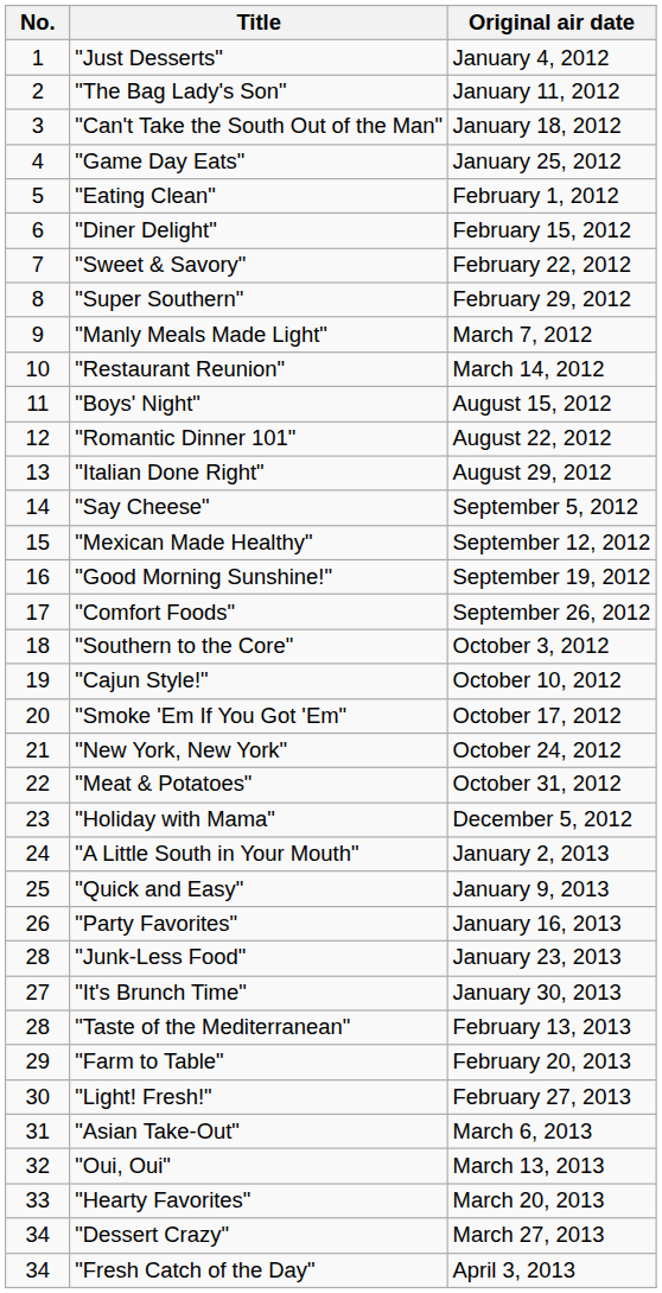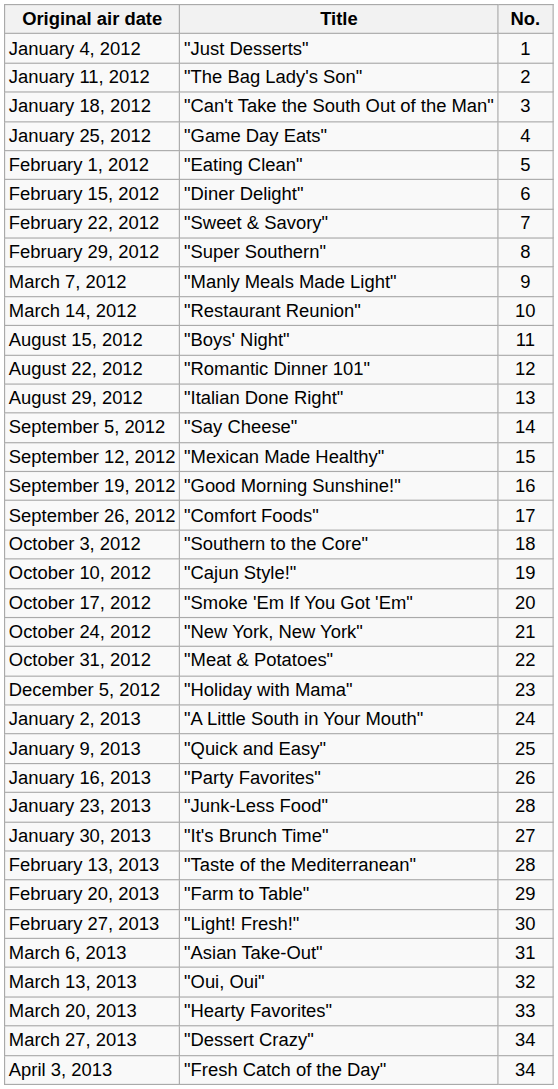 <table class="wikitable">
 <tr>
+<th align="left" valign="top">Original air date</th>
+<th align="left" valign="top">Title</th>
 <th align="center" valign="top" width="40">No.</th>
-<th align="left" valign="top">Title</th>
-<th align="left" valign="top">Original air date</th>
 </tr>
 <tr>
+<td align="left" valign="top">January 4, 2012</td>
+<td align="left" valign="top">"Just Desserts"</td>
 <td align="center" valign="top">1</td>
-<td align="left" valign="top">"Just Desserts"</td>
-<td align="left" valign="top">January 4, 2012</td>
 </tr>
 <tr>
+<td align="left" valign="top">January 11, 2012</td>
+<td align="left" valign="top">"The Bag Lady's Son"</td>
 <td align="center" valign="top">2</td>
-<td align="left" valign="top">"The Bag Lady's Son"</td>
-<td align="left" valign="top">January 11, 2012</td>
 </tr>
 <tr>
+<td align="left" valign="top">January 18, 2012</td>
+<td align="left" valign="top">"Can't Take the South Out of the Man"</td>
 <td align="center" valign="top">3</td>
-<td align="left" valign="top">"Can't Take the South Out of the Man"</td>
-<td align="left" valign="top">January 18, 2012</td>
 </tr>
 <tr>
+<td align="left" valign="top">January 25, 2012</td>
+<td align="left" valign="top">"Game Day Eats"</td>
 <td align="center" valign="top">4</td>
-<td align="left" valign="top">"Game Day Eats"</td>
-<td align="left" valign="top">January 25, 2012</td>
 </tr>
 <tr>
+<td align="left" valign="top">February 1, 2012</td>
+<td align="left" valign="top">"Eating Clean"</td>
 <td align="center" valign="top">5</td>
-<td align="left" valign="top">"Eating Clean"</td>
-<td align="left" valign="top">February 1, 2012</td>
 </tr>
 <tr>
+<td align="left" valign="top">February 15, 2012</td>
+<td align="left" valign="top">"Diner Delight"</td>
 <td align="center" valign="top">6</td>
-<td align="left" valign="top">"Diner Delight"</td>
-<td align="left" valign="top">February 15, 2012</td>
 </tr>
 <tr>
+<td align="left" valign="top">February 22, 2012</td>
+<td align="left" valign="top">"Sweet & Savory"</td>
 <td align="center" valign="top">7</td>
-<td align="left" valign="top">"Sweet & Savory"</td>
-<td align="left" valign="top">February 22, 2012</td>
 </tr>
 <tr>
+<td align="left" valign="top">February 29, 2012</td>
+<td align="left" valign="top">"Super Southern"</td>
 <td align="center" valign="top">8</td>
-<td align="left" valign="top">"Super Southern"</td>
-<td align="left" valign="top">February 29, 2012</td>
 </tr>
 <tr>
+<td align="left" valign="top">March 7, 2012</td>
+<td align="left" valign="top">"Manly Meals Made Light"</td>
 <td align="center" valign="top">9</td>
-<td align="left" valign="top">"Manly Meals Made Light"</td>
-<td align="left" valign="top">March 7, 2012</td>
 </tr>
 <tr>
+<td align="left" valign="top">March 14, 2012</td>
+<td align="left" valign="top">"Restaurant Reunion"</td>
 <td align="center" valign="top">10</td>
-<td align="left" valign="top">"Restaurant Reunion"</td>
-<td align="left" valign="top">March 14, 2012</td>
 </tr>
 <tr>
+<td align="left" valign="top">August 15, 2012</td>
+<td align="left" valign="top">"Boys' Night"</td>
 <td align="center" valign="top">11</td>
-<td align="left" valign="top">"Boys' Night"</td>
-<td align="left" valign="top">August 15, 2012</td>
 </tr>
 <tr>
+<td align="left" valign="top">August 22, 2012</td>
+<td align="left" valign="top">"Romantic Dinner 101"</td>
 <td align="center" valign="top">12</td>
-<td align="left" valign="top">"Romantic Dinner 101"</td>
-<td align="left" valign="top">August 22, 2012</td>
 </tr>
 <tr>
+<td align="left" valign="top">August 29, 2012</td>
+<td align="left" valign="top">"Italian Done Right"</td>
 <td align="center" valign="top">13</td>
-<td align="left" valign="top">"Italian Done Right"</td>
-<td align="left" valign="top">August 29, 2012</td>
 </tr>
 <tr>
+<td align="left" valign="top">September 5, 2012</td>
+<td align="left" valign="top">"Say Cheese"</td>
 <td align="center" valign="top">14</td>
-<td align="left" valign="top">"Say Cheese"</td>
-<td align="left" valign="top">September 5, 2012</td>
 </tr>
 <tr>
+<td align="left" valign="top">September 12, 2012</td>
+<td align="left" valign="top">"Mexican Made Healthy"</td>
 <td align="center" valign="top">15</td>
-<td align="left" valign="top">"Mexican Made Healthy"</td>
-<td align="left" valign="top">September 12, 2012</td>
 </tr>
 <tr>
+<td align="left" valign="top">September 19, 2012</td>
+<td align="left" valign="top">"Good Morning Sunshine!"</td>
 <td align="center" valign="top">16</td>
-<td align="left" valign="top">"Good Morning Sunshine!"</td>
-<td align="left" valign="top">September 19, 2012</td>
 </tr>
 <tr>
+<td align="left" valign="top">September 26, 2012</td>
+<td align="left" valign="top">"Comfort Foods"</td>
 <td align="center" valign="top">17</td>
-<td align="left" valign="top">"Comfort Foods"</td>
-<td align="left" valign="top">September 26, 2012</td>
 </tr>
 <tr>
+<td align="left" valign="top">October 3, 2012</td>
+<td align="left" valign="top">"Southern to the Core"</td>
 <td align="center" valign="top">18</td>
-<td align="left" valign="top">"Southern to the Core"</td>
-<td align="left" valign="top">October 3, 2012</td>
 </tr>
 <tr>
+<td align="left" valign="top">October 10, 2012</td>
+<td align="left" valign="top">"Cajun Style!"</td>
 <td align="center" valign="top">19</td>
-<td align="left" valign="top">"Cajun Style!"</td>
-<td align="left" valign="top">October 10, 2012</td>
 </tr>
 <tr>
+<td align="left" valign="top">October 17, 2012</td>
+<td align="left" valign="top">"Smoke 'Em If You Got 'Em"</td>
 <td align="center" valign="top">20</td>
-<td align="left" valign="top">"Smoke 'Em If You Got 'Em"</td>
-<td align="left" valign="top">October 17, 2012</td>
 </tr>
 <tr>
+<td align="left" valign="top">October 24, 2012</td>
+<td align="left" valign="top">"New York, New York"</td>
 <td align="center" valign="top">21</td>
-<td align="left" valign="top">"New York, New York"</td>
-<td align="left" valign="top">October 24, 2012</td>
 </tr>
 <tr>
+<td align="left" valign="top">October 31, 2012</td>
+<td align="left" valign="top">"Meat & Potatoes"</td>
 <td align="center" valign="top">22</td>
-<td align="left" valign="top">"Meat & Potatoes"</td>
-<td align="left" valign="top">October 31, 2012</td>
 </tr>
 <tr>
+<td align="left" valign="top">December 5, 2012</td>
+<td align="left" valign="top">"Holiday with Mama"</td>
 <td align="center" valign="top">23</td>
-<td align="left" valign="top">"Holiday with Mama"</td>
-<td align="left" valign="top">December 5, 2012</td>
 </tr>
 <tr>
+<td align="left" valign="top">January 2, 2013</td>
+<td align="left" valign="top">"A Little South in Your Mouth"</td>
 <td align="center" valign="top">24</td>
-<td align="left" valign="top">"A Little South in Your Mouth"</td>
-<td align="left" valign="top">January 2, 2013</td>
 </tr>
 <tr>
+<td align="left" valign="top">January 9, 2013</td>
+<td align="left" valign="top">"Quick and Easy"</td>
 <td align="center" valign="top">25</td>
-<td align="left" valign="top">"Quick and Easy"</td>
-<td align="left" valign="top">January 9, 2013</td>
 </tr>
 <tr>
+<td align="left" valign="top">January 16, 2013</td>
+<td align="left" valign="top">"Party Favorites"</td>
 <td align="center" valign="top">26</td>
-<td align="left" valign="top">"Party Favorites"</td>
-<td align="left" valign="top">January 16, 2013</td>
 </tr>
 <tr>
+<td align="left" valign="top">January 23, 2013</td>
+<td align="left" valign="top">"Junk-Less Food"</td>
 <td align="center" valign="top">28</td>
-<td align="left" valign="top">"Junk-Less Food"</td>
-<td align="left" valign="top">January 23, 2013</td>
 </tr>
 <tr>
+<td align="left" valign="top">January 30, 2013</td>
+<td align="left" valign="top">"It's Brunch Time"</td>
 <td align="center" valign="top">27</td>
-<td align="left" valign="top">"It's Brunch Time"</td>
-<td align="left" valign="top">January 30, 2013</td>
 </tr>
 <tr>
+<td align="left" valign="top">February 13, 2013</td>
+<td align="left" valign="top">"Taste of the Mediterranean"</td>
 <td align="center" valign="top">28</td>
-<td align="left" valign="top">"Taste of the Mediterranean"</td>
-<td align="left" valign="top">February 13, 2013</td>
 </tr>
 <tr>
+<td align="left" valign="top">February 20, 2013</td>
+<td align="left" valign="top">"Farm to Table"</td>
 <td align="center" valign="top">29</td>
-<td align="left" valign="top">"Farm to Table"</td>
-<td align="left" valign="top">February 20, 2013</td>
 </tr>
 <tr>
+<td align="left" valign="top">February 27, 2013</td>
+<td align="left" valign="top">"Light! Fresh!"</td>
 <td align="center" valign="top">30</td>
-<td align="left" valign="top">"Light! Fresh!"</td>
-<td align="left" valign="top">February 27, 2013</td>
 </tr>
 <tr>
+<td align="left" valign="top">March 6, 2013</td>
+<td align="left" valign="top">"Asian Take-Out"</td>
 <td align="center" valign="top">31</td>
-<td align="left" valign="top">"Asian Take-Out"</td>
-<td align="left" valign="top">March 6, 2013</td>
 </tr>
 <tr>
+<td align="left" valign="top">March 13, 2013</td>
+<td align="left" valign="top">"Oui, Oui"</td>
 <td align="center" valign="top">32</td>
-<td align="left" valign="top">"Oui, Oui"</td>
-<td align="left" valign="top">March 13, 2013</td>
 </tr>
 <tr>
+<td align="left" valign="top">March 20, 2013</td>
+<td align="left" valign="top">"Hearty Favorites"</td>
 <td align="center" valign="top">33</td>
-<td align="left" valign="top">"Hearty Favorites"</td>
-<td align="left" valign="top">March 20, 2013</td>
 </tr>
 <tr>
+<td align="left" valign="top">March 27, 2013</td>
+<td align="left" valign="top">"Dessert Crazy"</td>
 <td align="center" valign="top">34</td>
-<td align="left" valign="top">"Dessert Crazy"</td>
-<td align="left" valign="top">March 27, 2013</td>
 </tr>
 <tr>
+<td align="left" valign="top">April 3, 2013</td>
+<td align="left" valign="top">"Fresh Catch of the Day"</td>
 <td align="center" valign="top">34</td>
-<td align="left" valign="top">"Fresh Catch of the Day"</td>
-<td align="left" valign="top">April 3, 2013</td>
 </tr>
 </table>
